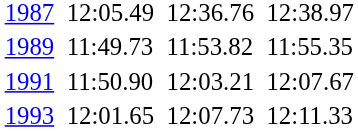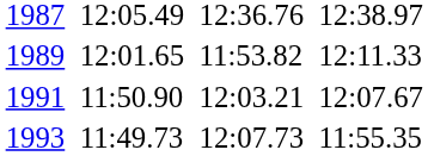 <table>
 <tr valign="top">
 <td><a href='#'>1987</a><br></td>
 <td></td>
 <td>12:05.49 </td>
 <td></td>
 <td>12:36.76</td>
 <td></td>
 <td>12:38.97 </td>
 </tr>
 <tr valign="top">
 <td><a href='#'>1989</a><br></td>
 <td></td>
-<td>11:49.73 </td>
+<td>12:01.65 </td>
 <td></td>
 <td>11:53.82 </td>
 <td></td>
-<td>11:55.35</td>
+<td>12:11.33 </td>
 </tr>
 <tr valign="top">
 <td><a href='#'>1991</a><br></td>
 <td></td>
 <td>11:50.90 </td>
 <td></td>
 <td>12:03.21</td>
 <td></td>
 <td>12:07.67 </td>
 </tr>
 <tr valign="top">
 <td><a href='#'>1993</a><br></td>
 <td></td>
-<td>12:01.65 </td>
+<td>11:49.73 </td>
 <td></td>
 <td>12:07.73</td>
 <td></td>
-<td>12:11.33 </td>
+<td>11:55.35</td>
 </tr>
 </table>
